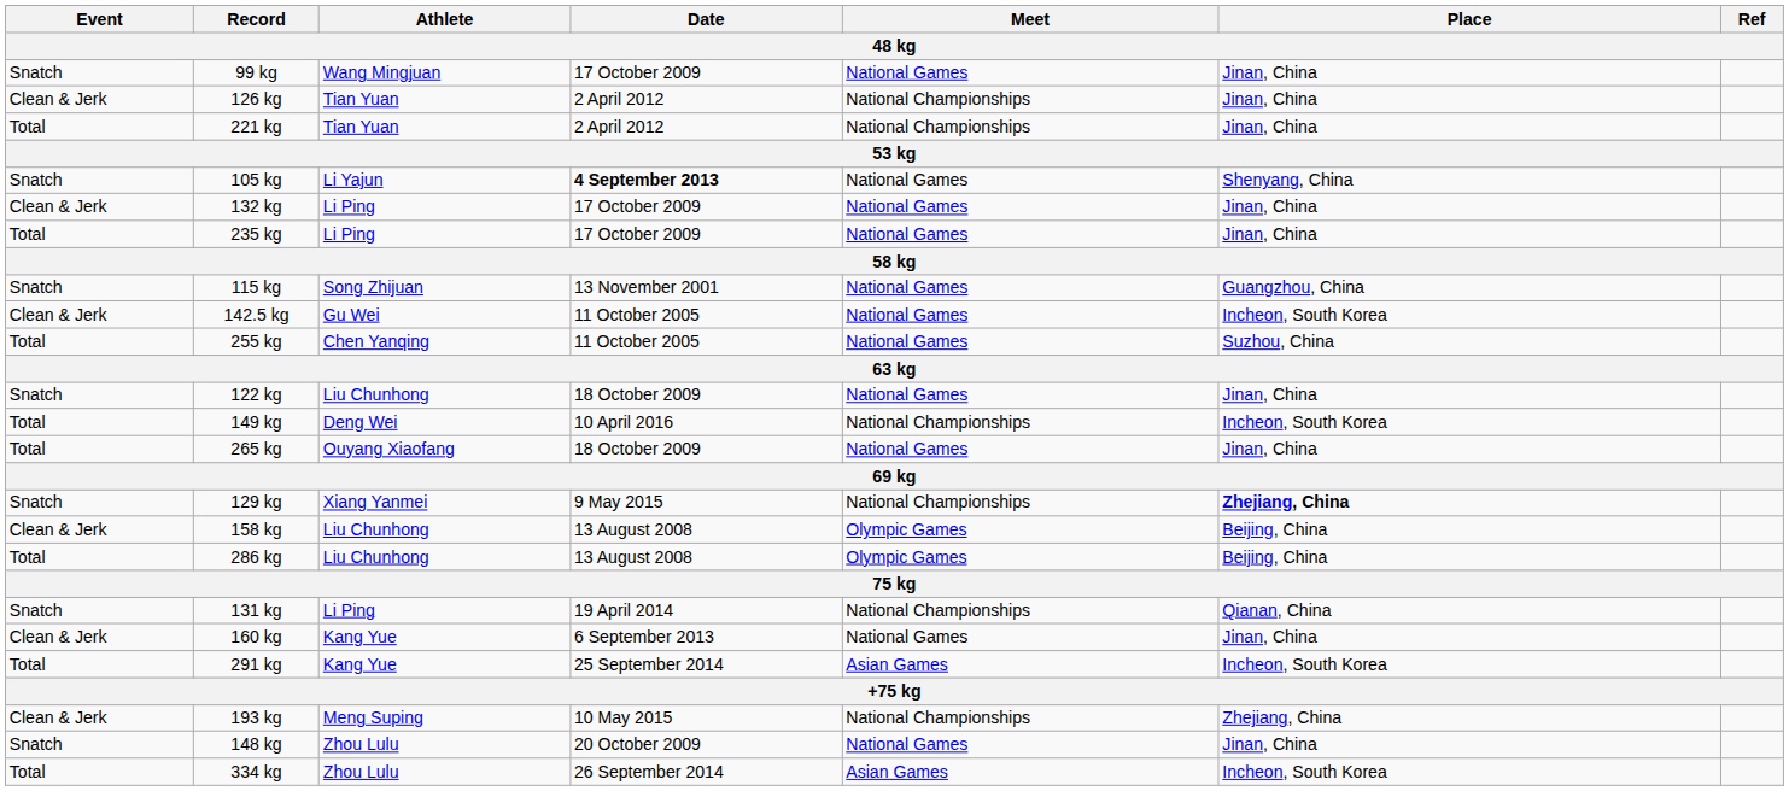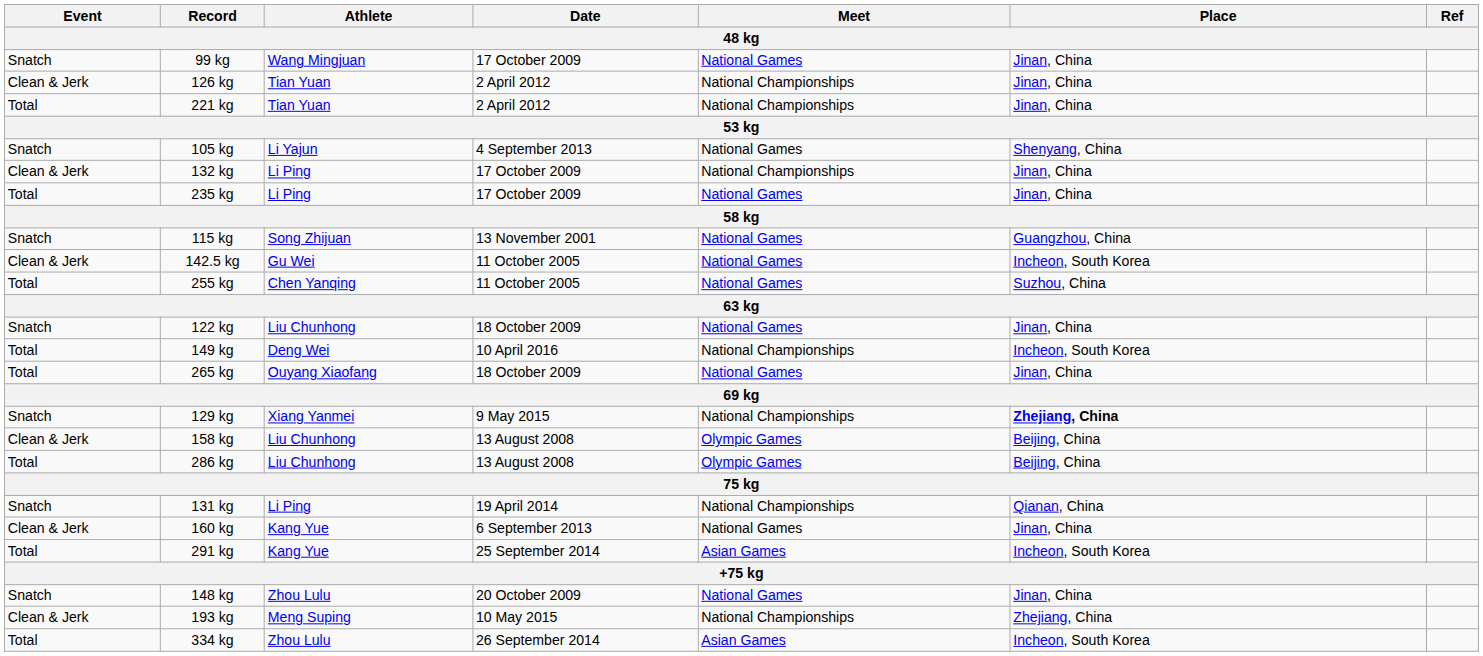 <table class="wikitable" style="font-size:90%; width: 95%;">
 <tr>
 <th width=9%>Event</th>
 <th width=6%>Record</th>
 <th width=12%>Athlete</th>
 <th width=13%>Date</th>
 <th width=18%>Meet</th>
 <th width=24%>Place</th>
 <th width=3%>Ref</th>
 </tr>
 <tr bgcolor="#DDDDDD">
 <th colspan="7">48 kg</th>
 </tr>
 <tr>
 <td>Snatch</td>
 <td align=center>99 kg</td>
 <td><a href='#'>Wang Mingjuan</a></td>
 <td>17 October 2009</td>
 <td><a href='#'>National Games</a></td>
 <td><a href='#'>Jinan</a>, China</td>
 <td></td>
 </tr>
 <tr>
 <td>Clean & Jerk</td>
 <td align=center>126 kg</td>
 <td><a href='#'>Tian Yuan</a></td>
 <td>2 April 2012</td>
 <td>National Championships</td>
 <td><a href='#'>Jinan</a>, China</td>
 <td></td>
 </tr>
 <tr>
 <td>Total</td>
 <td align=center>221 kg</td>
 <td><a href='#'>Tian Yuan</a></td>
 <td>2 April 2012</td>
 <td>National Championships</td>
 <td><a href='#'>Jinan</a>, China</td>
 <td></td>
 </tr>
 <tr bgcolor="#DDDDDD">
 <th colspan="7">53 kg</th>
 </tr>
 <tr>
 <td>Snatch</td>
 <td align=center>105 kg</td>
 <td><a href='#'>Li Yajun</a></td>
-<td><strong>4 September 2013</strong></td>
+<td>4 September 2013</td>
 <td>National Games</td>
 <td><a href='#'>Shenyang</a>, China</td>
 <td></td>
 </tr>
 <tr>
 <td>Clean & Jerk</td>
 <td align=center>132 kg</td>
 <td><a href='#'>Li Ping</a></td>
 <td>17 October 2009</td>
-<td><a href='#'>National Games</a></td>
+<td>National Championships</td>
 <td><a href='#'>Jinan</a>, China</td>
 <td></td>
 </tr>
 <tr>
 <td>Total</td>
 <td align=center>235 kg</td>
 <td><a href='#'>Li Ping</a></td>
 <td>17 October 2009</td>
 <td><a href='#'>National Games</a></td>
 <td><a href='#'>Jinan</a>, China</td>
 <td></td>
 </tr>
 <tr bgcolor="#DDDDDD">
 <th colspan="7">58 kg</th>
 </tr>
 <tr>
 <td>Snatch</td>
 <td align=center>115 kg</td>
 <td><a href='#'>Song Zhijuan</a></td>
 <td>13 November 2001</td>
 <td><a href='#'>National Games</a></td>
 <td><a href='#'>Guangzhou</a>, China</td>
 <td></td>
 </tr>
 <tr>
 <td>Clean & Jerk</td>
 <td align=center>142.5 kg</td>
 <td><a href='#'>Gu Wei</a></td>
 <td>11 October 2005</td>
 <td><a href='#'>National Games</a></td>
 <td><a href='#'>Incheon</a>, South Korea</td>
 <td></td>
 </tr>
 <tr>
 <td>Total</td>
 <td align=center>255 kg</td>
 <td><a href='#'>Chen Yanqing</a></td>
 <td>11 October 2005</td>
 <td><a href='#'>National Games</a></td>
 <td><a href='#'>Suzhou</a>, China</td>
 <td></td>
 </tr>
 <tr bgcolor="#DDDDDD">
 <th colspan="7">63 kg</th>
 </tr>
 <tr>
 <td>Snatch</td>
 <td align=center>122 kg</td>
 <td><a href='#'>Liu Chunhong</a></td>
 <td>18 October 2009</td>
 <td><a href='#'>National Games</a></td>
 <td><a href='#'>Jinan</a>, China</td>
 <td></td>
 </tr>
 <tr>
 <td>Total</td>
 <td align=center>149 kg</td>
 <td><a href='#'>Deng Wei</a></td>
 <td>10 April 2016</td>
 <td>National Championships</td>
 <td><a href='#'>Incheon</a>, South Korea</td>
 <td></td>
 </tr>
 <tr>
 <td>Total</td>
 <td align=center>265 kg</td>
 <td><a href='#'>Ouyang Xiaofang</a></td>
 <td>18 October 2009</td>
 <td><a href='#'>National Games</a></td>
 <td><a href='#'>Jinan</a>, China</td>
 <td></td>
 </tr>
 <tr bgcolor="#DDDDDD">
 <th colspan="7">69 kg</th>
 </tr>
 <tr>
 <td>Snatch</td>
 <td align=center>129 kg</td>
 <td><a href='#'>Xiang Yanmei</a></td>
 <td>9 May 2015</td>
 <td>National Championships</td>
 <td><strong><a href='#'>Zhejiang</a>, China</strong></td>
 <td></td>
 </tr>
 <tr>
 <td>Clean & Jerk</td>
 <td align=center>158 kg</td>
 <td><a href='#'>Liu Chunhong</a></td>
 <td>13 August 2008</td>
 <td><a href='#'>Olympic Games</a></td>
 <td><a href='#'>Beijing</a>, China</td>
 <td></td>
 </tr>
 <tr>
 <td>Total</td>
 <td align=center>286 kg</td>
 <td><a href='#'>Liu Chunhong</a></td>
 <td>13 August 2008</td>
 <td><a href='#'>Olympic Games</a></td>
 <td><a href='#'>Beijing</a>, China</td>
 <td></td>
 </tr>
 <tr bgcolor="#DDDDDD">
 <th colspan="7">75 kg</th>
 </tr>
 <tr>
 <td>Snatch</td>
 <td align=center>131 kg</td>
 <td><a href='#'>Li Ping</a></td>
 <td>19 April 2014</td>
 <td>National Championships</td>
 <td><a href='#'>Qianan</a>, China</td>
 <td></td>
 </tr>
 <tr>
 <td>Clean & Jerk</td>
 <td align=center>160 kg</td>
 <td><a href='#'>Kang Yue</a></td>
 <td>6 September 2013</td>
 <td>National Games</td>
 <td><a href='#'>Jinan</a>, China</td>
 <td></td>
 </tr>
 <tr>
 <td>Total</td>
 <td align=center>291 kg</td>
 <td><a href='#'>Kang Yue</a></td>
 <td>25 September 2014</td>
 <td><a href='#'>Asian Games</a></td>
 <td><a href='#'>Incheon</a>, South Korea</td>
 <td></td>
 </tr>
 <tr bgcolor="#DDDDDD">
 <th colspan="7">+75 kg</th>
 </tr>
 <tr>
+<td>Snatch</td>
+<td align=center>148 kg</td>
+<td><a href='#'>Zhou Lulu</a></td>
+<td>20 October 2009</td>
+<td><a href='#'>National Games</a></td>
+<td><a href='#'>Jinan</a>, China</td>
+<td></td>
+</tr>
+<tr>
 <td>Clean & Jerk</td>
 <td align=center>193 kg</td>
 <td><a href='#'>Meng Suping</a></td>
 <td>10 May 2015</td>
 <td>National Championships</td>
 <td><a href='#'>Zhejiang</a>, China</td>
-<td></td>
-</tr>
-<tr>
-<td>Snatch</td>
-<td align=center>148 kg</td>
-<td><a href='#'>Zhou Lulu</a></td>
-<td>20 October 2009</td>
-<td><a href='#'>National Games</a></td>
-<td><a href='#'>Jinan</a>, China</td>
 <td></td>
 </tr>
 <tr>
 <td>Total</td>
 <td align=center>334 kg</td>
 <td><a href='#'>Zhou Lulu</a></td>
 <td>26 September 2014</td>
 <td><a href='#'>Asian Games</a></td>
 <td><a href='#'>Incheon</a>, South Korea</td>
 <td></td>
 </tr>
 </table>
